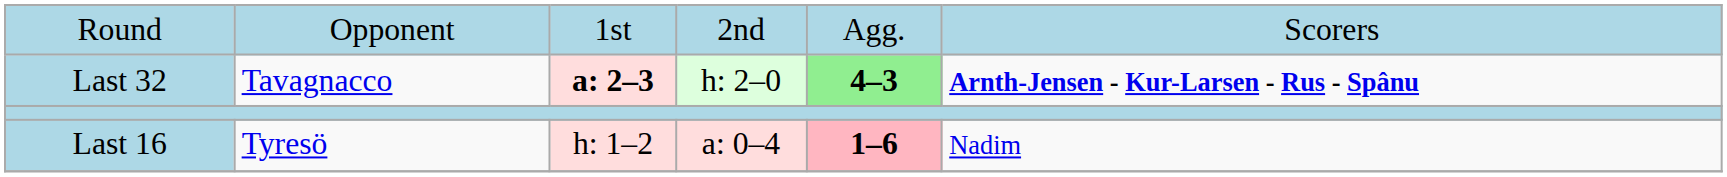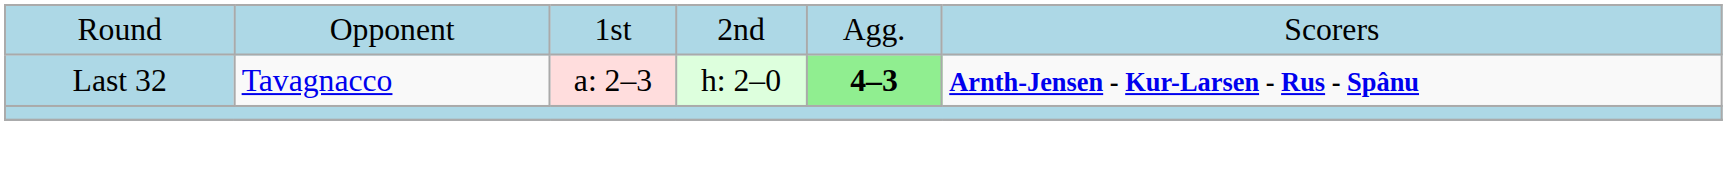 <table class="wikitable" style="text-align:center">
 <tr bgcolor=lightblue>
 <td width=150px>Round</td>
 <td width=200px>Opponent</td>
 <td width=80px>1st</td>
 <td width=80px>2nd</td>
 <td width=80px>Agg.</td>
 <td width=600px>Scorers</td>
 </tr>
 <tr>
 <td bgcolor=lightblue>Last 32</td>
 <td align=left> <a href='#'>Tavagnacco</a></td>
-<td bgcolor="#ffdddd"><strong>a: 2–3</strong></td>
+<td bgcolor="#ffdddd">a: 2–3</td>
 <td bgcolor="#ddffdd">h: 2–0</td>
 <td bgcolor=lightgreen><strong>4–3</strong></td>
 <td align=left><strong><small><a href='#'>Arnth-Jensen</a> - <a href='#'>Kur-Larsen</a> - <a href='#'>Rus</a> - <a href='#'>Spânu</a></small></strong></td>
 </tr>
 <tr bgcolor=lightblue>
 <td colspan=6></td>
 </tr>
 <tr>
-<td bgcolor=lightblue>Last 16</td>
-<td align=left> <a href='#'>Tyresö</a></td>
-<td bgcolor="#ffdddd">h: 1–2</td>
-<td bgcolor="#ffdddd">a: 0–4</td>
-<td bgcolor=lightpink><strong>1–6</strong></td>
-<td align=left><small><a href='#'>Nadim</a></small></td>
-</tr>
-<tr>
 </tr>
 </table>
